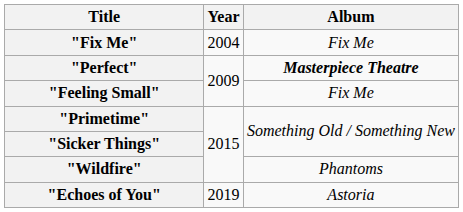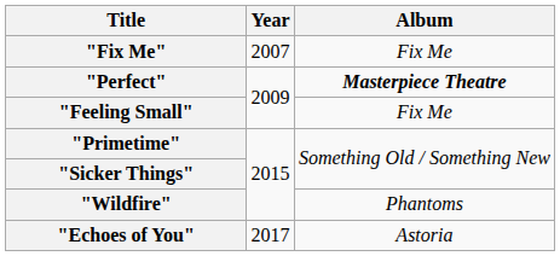 <table class="wikitable plainrowheaders" style="text-align:center;">
 <tr>
 <th scope="col" style="width:12em;">Title</th>
 <th scope="col">Year</th>
 <th scope="col">Album</th>
 </tr>
 <tr>
 <th scope="row">"Fix Me"</th>
-<td>2004</td>
+<td>2007</td>
 <td><em>Fix Me</em></td>
 </tr>
 <tr>
 <th scope="row">"Perfect"</th>
 <td rowspan="2">2009</td>
 <td><strong><em>Masterpiece Theatre</em></strong></td>
 </tr>
 <tr>
 <th scope="row">"Feeling Small"</th>
 <td><em>Fix Me</em></td>
 </tr>
 <tr>
 <th scope="row">"Primetime"</th>
 <td rowspan="3">2015</td>
 <td rowspan="2"><em>Something Old / Something New</em></td>
 </tr>
 <tr>
 <th scope="row">"Sicker Things"</th>
 </tr>
 <tr>
 <th scope="row">"Wildfire"</th>
 <td><em>Phantoms</em></td>
 </tr>
 <tr>
 <th scope="row">"Echoes of You"</th>
-<td>2019</td>
+<td>2017</td>
 <td><em>Astoria</em></td>
 </tr>
 </table>
